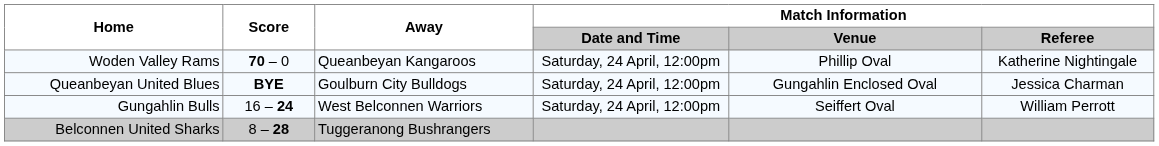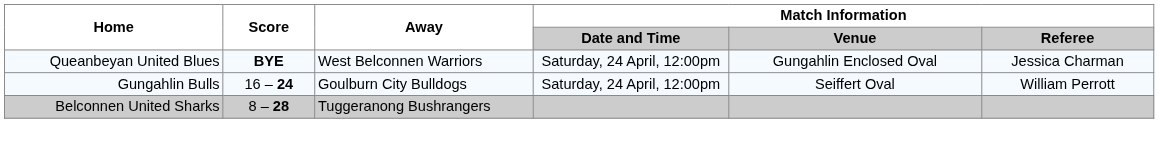 <table border="1" cellpadding="3" cellspacing="0" width="100%" style="border-collapse:collapse;  text-align:center;">
 <tr>
 <th rowspan="2" width="19%">Home</th>
 <th rowspan="2" width="8%">Score</th>
 <th rowspan="2" width="19%">Away</th>
 <th colspan="3">Match Information</th>
 </tr>
 <tr bgcolor="#CCCCCC">
 <th width="17%">Date and Time</th>
 <th width="22%">Venue</th>
 <th width="50%">Referee</th>
 </tr>
 <tr style="text-align:center; background:#f5faff;">
-<td align="right">Woden Valley Rams </td>
-<td><strong>70</strong> – 0</td>
-<td align="left"> Queanbeyan Kangaroos</td>
-<td>Saturday, 24 April, 12:00pm</td>
-<td>Phillip Oval</td>
-<td>Katherine Nightingale</td>
-</tr>
-<tr style="text-align:center; background:#f5faff;">
 <td align="right">Queanbeyan United Blues </td>
 <td><strong>BYE</strong></td>
-<td align="left"> Goulburn City Bulldogs</td>
+<td align="left"> West Belconnen Warriors</td>
 <td>Saturday, 24 April, 12:00pm</td>
 <td>Gungahlin Enclosed Oval</td>
 <td>Jessica Charman</td>
 </tr>
 <tr style="text-align:center; background:#f5faff;">
 <td align="right">Gungahlin Bulls </td>
 <td>16 – <strong>24</strong></td>
-<td align="left"> West Belconnen Warriors</td>
+<td align="left"> Goulburn City Bulldogs</td>
 <td>Saturday, 24 April, 12:00pm</td>
 <td>Seiffert Oval</td>
 <td>William Perrott</td>
 </tr>
 <tr style="text-align:center; background:#CCCCCC;">
 <td align="right">Belconnen United Sharks </td>
 <td>8 – <strong>28</strong></td>
 <td align="left"> Tuggeranong Bushrangers</td>
 <td></td>
 <td></td>
 <td></td>
 </tr>
 </table>
